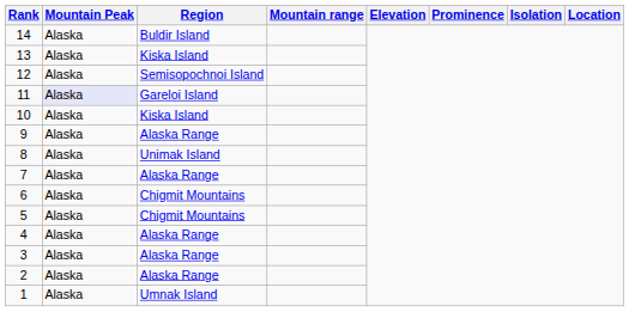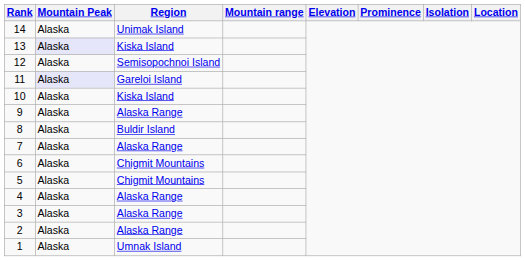 <table class="wikitable sortable">
 <tr>
 <th><a href='#'>Rank</a></th>
 <th><a href='#'>Mountain Peak</a></th>
 <th><a href='#'>Region</a></th>
 <th><a href='#'>Mountain range</a></th>
 <th><a href='#'>Elevation</a></th>
 <th><a href='#'>Prominence</a></th>
 <th><a href='#'>Isolation</a></th>
 <th><a href='#'>Location</a></th>
 </tr>
 <tr>
 <td align=center>14<br></td>
 <td>Alaska</td>
-<td><a href='#'>Buldir Island</a><br></td>
+<td><a href='#'>Unimak Island</a><br></td>
 <td></td>
 </tr>
 <tr>
 <td align=center>13<br></td>
-<td>Alaska</td>
+<td style="background: lavender;">Alaska</td>
 <td><a href='#'>Kiska Island</a><br></td>
 <td></td>
 </tr>
 <tr>
 <td align=center>12<br></td>
 <td>Alaska</td>
 <td><a href='#'>Semisopochnoi Island</a><br></td>
 <td></td>
 </tr>
 <tr>
 <td align=center>11<br></td>
 <td style="background: lavender;">Alaska</td>
 <td><a href='#'>Gareloi Island</a><br></td>
 <td></td>
 </tr>
 <tr>
 <td align=center>10<br></td>
 <td>Alaska</td>
 <td><a href='#'>Kiska Island</a><br></td>
 <td></td>
 </tr>
 <tr>
 <td align=center>9<br></td>
 <td>Alaska</td>
 <td><a href='#'>Alaska Range</a><br></td>
 <td></td>
 </tr>
 <tr>
 <td align=center>8<br></td>
 <td>Alaska</td>
-<td><a href='#'>Unimak Island</a><br></td>
+<td><a href='#'>Buldir Island</a><br></td>
 <td></td>
 </tr>
 <tr>
 <td align=center>7<br></td>
 <td>Alaska</td>
 <td><a href='#'>Alaska Range</a><br></td>
 <td></td>
 </tr>
 <tr>
 <td align=center>6<br></td>
 <td>Alaska</td>
 <td><a href='#'>Chigmit Mountains</a><br></td>
 <td></td>
 </tr>
 <tr>
 <td align=center>5<br></td>
 <td>Alaska</td>
 <td><a href='#'>Chigmit Mountains</a><br></td>
 <td></td>
 </tr>
 <tr>
 <td align=center>4<br></td>
 <td>Alaska</td>
 <td><a href='#'>Alaska Range</a><br></td>
 <td></td>
 </tr>
 <tr>
 <td align=center>3<br></td>
 <td>Alaska</td>
 <td><a href='#'>Alaska Range</a><br></td>
 <td></td>
 </tr>
 <tr>
 <td align=center>2<br></td>
 <td>Alaska</td>
 <td><a href='#'>Alaska Range</a><br></td>
 <td></td>
 </tr>
 <tr>
 <td align=center>1<br></td>
 <td>Alaska</td>
 <td><a href='#'>Umnak Island</a><br></td>
 <td></td>
 </tr>
 </table>
